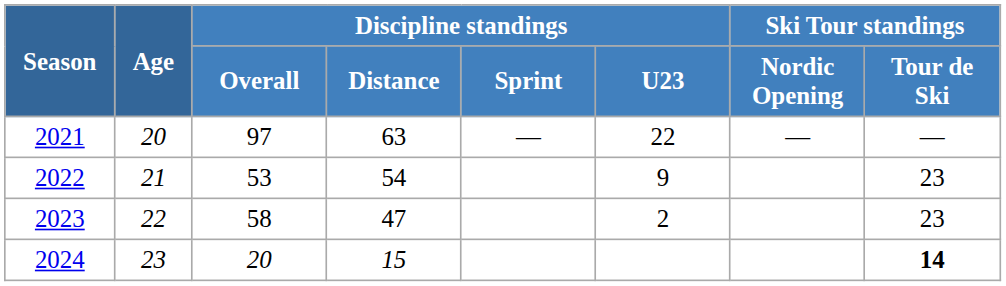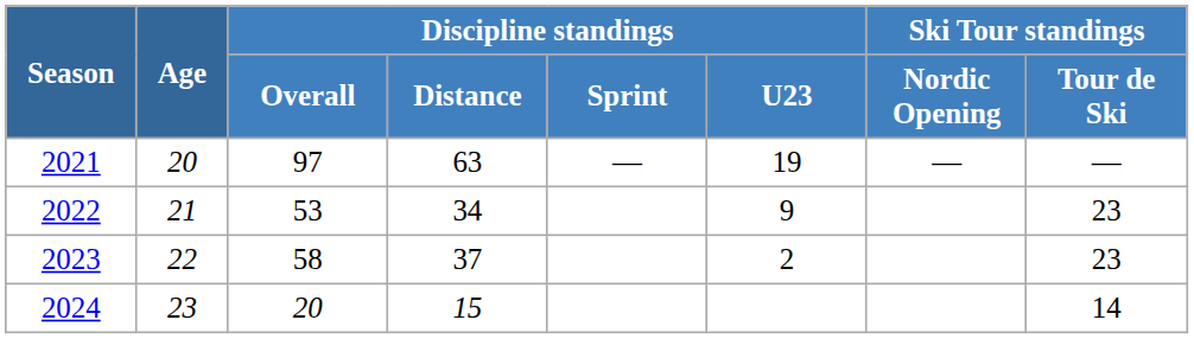 <table class="wikitable" style="font-size:95%; text-align:center; border:grey solid 1px; border-collapse:collapse; background:#ffffff;">
 <tr>
 <th style="background-color:#369; color:white; width:60px;" rowspan="2"> Season </th>
 <th style="background-color:#369; color:white; width:40px;" rowspan="2"> Age </th>
 <th style="background-color:#4180be; color:white;" colspan="4">Discipline standings</th>
 <th style="background-color:#4180be; color:white;" colspan="2">Ski Tour standings</th>
 </tr>
 <tr>
 <th style="background-color:#4180be; color:white; width:75px;">Overall</th>
 <th style="background-color:#4180be; color:white; width:75px;">Distance</th>
 <th style="background-color:#4180be; color:white; width:75px;">Sprint</th>
 <th style="background-color:#4180be; color:white; width:75px;">U23</th>
 <th style="background-color:#4180be; color:white; width:75px;">Nordic<br>Opening</th>
 <th style="background-color:#4180be; color:white; width:75px;">Tour de<br>Ski</th>
 </tr>
 <tr>
 <td><a href='#'>2021</a></td>
 <td><em>20</em></td>
 <td>97</td>
 <td>63</td>
 <td>—</td>
-<td>22</td>
+<td>19</td>
 <td>—</td>
 <td>—</td>
 </tr>
 <tr>
 <td><a href='#'>2022</a></td>
 <td><em>21</em></td>
 <td>53</td>
-<td>54</td>
+<td>34</td>
 <td></td>
 <td>9</td>
 <td></td>
 <td>23</td>
 </tr>
 <tr>
 <td><a href='#'>2023</a></td>
 <td><em>22</em></td>
 <td>58</td>
-<td>47</td>
+<td>37</td>
 <td></td>
 <td>2</td>
 <td></td>
 <td>23</td>
 </tr>
 <tr>
 <td><a href='#'>2024</a></td>
 <td><em>23</em></td>
 <td><em>20</em></td>
 <td><em>15</em></td>
 <td></td>
 <td></td>
 <td></td>
-<td><strong>14</strong></td>
+<td>14</td>
 </tr>
 </table>
